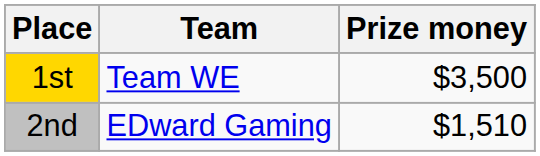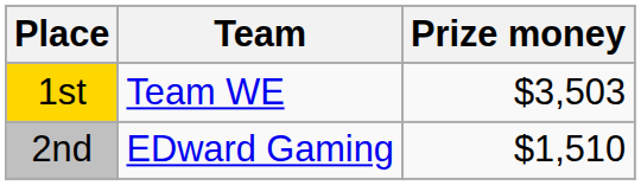 <table class="wikitable" style="text-align:left">
 <tr>
 <th>Place</th>
 <th>Team</th>
 <th>Prize money</th>
 </tr>
 <tr>
 <td style="text-align:center; background:gold;">1st</td>
 <td><a href='#'>Team WE</a></td>
-<td style="text-align:right">$3,500</td>
+<td style="text-align:right">$3,503</td>
 </tr>
 <tr>
 <td style="text-align:center; background:silver;">2nd</td>
 <td><a href='#'>EDward Gaming</a></td>
 <td style="text-align:right">$1,510</td>
 </tr>
 </table>
